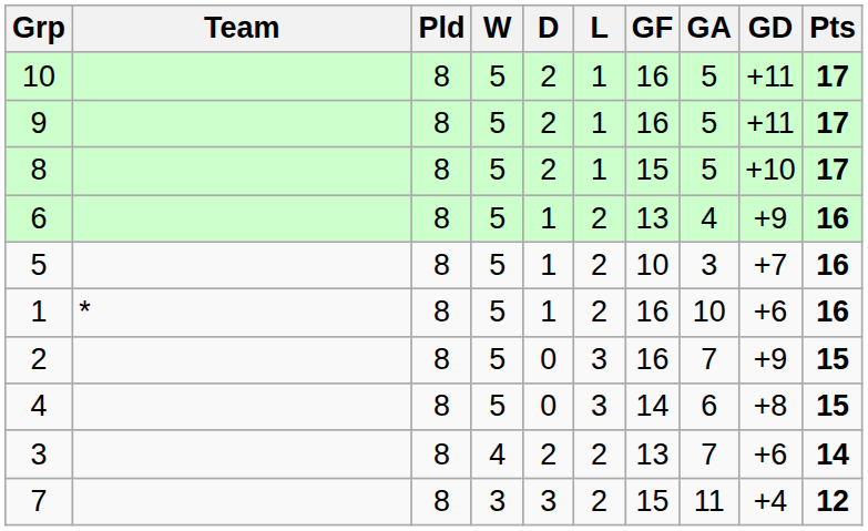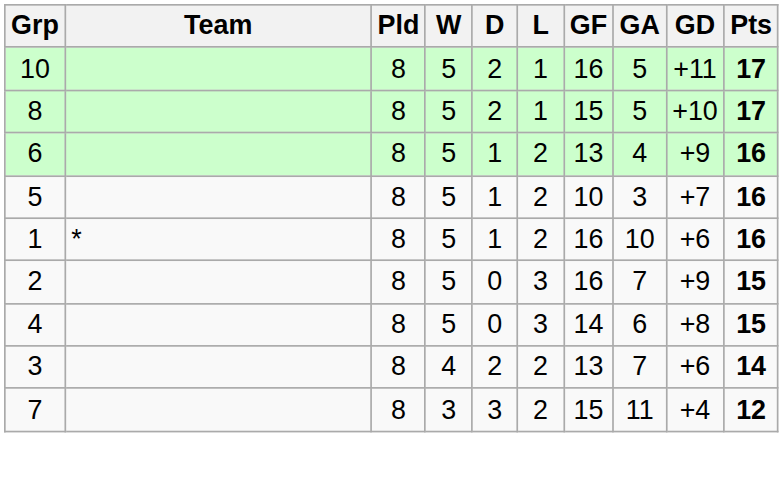 <table class="wikitable" style="text-align: center;">
 <tr>
 <th width="20">Grp</th>
 <th width="175">Team</th>
 <th width="20">Pld</th>
 <th width="20">W</th>
 <th width="20">D</th>
 <th width="20">L</th>
 <th width="20">GF</th>
 <th width="20">GA</th>
 <th width="20">GD</th>
 <th width="20">Pts</th>
 </tr>
 <tr bgcolor="#ccffcc">
 <td>10</td>
-<td align="left"></td>
-<td>8</td>
-<td>5</td>
-<td>2</td>
-<td>1</td>
-<td>16</td>
-<td>5</td>
-<td>+11</td>
-<td><strong>17</strong></td>
-</tr>
-<tr bgcolor="#ccffcc">
-<td>9</td>
 <td align="left"></td>
 <td>8</td>
 <td>5</td>
 <td>2</td>
 <td>1</td>
 <td>16</td>
 <td>5</td>
 <td>+11</td>
 <td><strong>17</strong></td>
 </tr>
 <tr bgcolor="#ccffcc">
 <td>8</td>
 <td align="left"></td>
 <td>8</td>
 <td>5</td>
 <td>2</td>
 <td>1</td>
 <td>15</td>
 <td>5</td>
 <td>+10</td>
 <td><strong>17</strong></td>
 </tr>
 <tr bgcolor="#ccffcc">
 <td>6</td>
 <td align="left"></td>
 <td>8</td>
 <td>5</td>
 <td>1</td>
 <td>2</td>
 <td>13</td>
 <td>4</td>
 <td>+9</td>
 <td><strong>16</strong></td>
 </tr>
 <tr>
 <td>5</td>
 <td align="left"></td>
 <td>8</td>
 <td>5</td>
 <td>1</td>
 <td>2</td>
 <td>10</td>
 <td>3</td>
 <td>+7</td>
 <td><strong>16</strong></td>
 </tr>
 <tr>
 <td>1</td>
 <td align="left">*</td>
 <td>8</td>
 <td>5</td>
 <td>1</td>
 <td>2</td>
 <td>16</td>
 <td>10</td>
 <td>+6</td>
 <td><strong>16</strong></td>
 </tr>
 <tr>
 <td>2</td>
 <td align="left"></td>
 <td>8</td>
 <td>5</td>
 <td>0</td>
 <td>3</td>
 <td>16</td>
 <td>7</td>
 <td>+9</td>
 <td><strong>15</strong></td>
 </tr>
 <tr>
 <td>4</td>
 <td align="left"></td>
 <td>8</td>
 <td>5</td>
 <td>0</td>
 <td>3</td>
 <td>14</td>
 <td>6</td>
 <td>+8</td>
 <td><strong>15</strong></td>
 </tr>
 <tr>
 <td>3</td>
 <td align="left"></td>
 <td>8</td>
 <td>4</td>
 <td>2</td>
 <td>2</td>
 <td>13</td>
 <td>7</td>
 <td>+6</td>
 <td><strong>14</strong></td>
 </tr>
 <tr>
 <td>7</td>
 <td align="left"></td>
 <td>8</td>
 <td>3</td>
 <td>3</td>
 <td>2</td>
 <td>15</td>
 <td>11</td>
 <td>+4</td>
 <td><strong>12</strong></td>
 </tr>
 </table>
